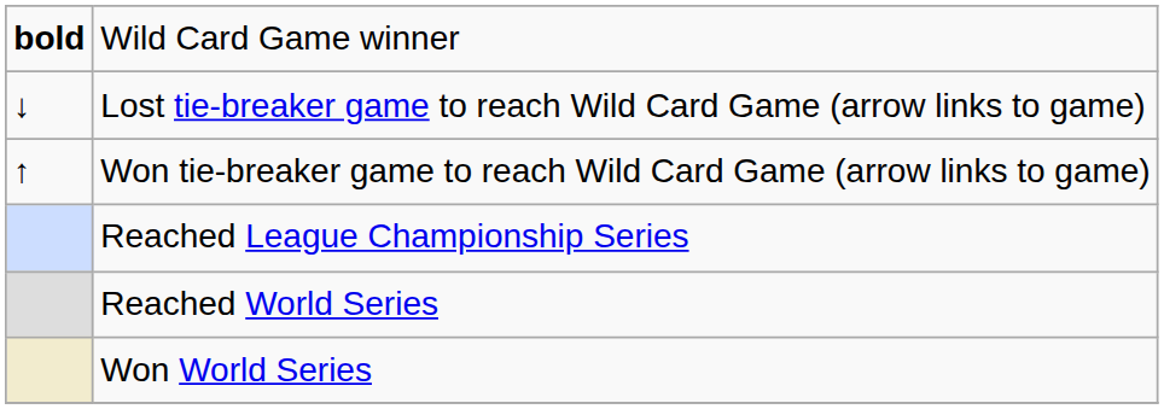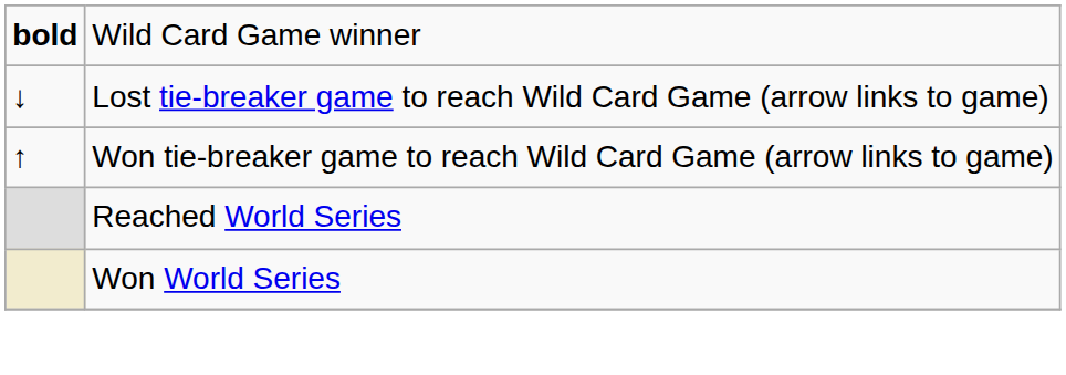 <table class="wikitable sortable" style="font-size:1.00em; line-height:1.5em;">
 <tr>
 <td><strong>bold</strong></td>
 <td>Wild Card Game winner</td>
 </tr>
 <tr>
 <td>↓</td>
 <td>Lost <a href='#'>tie-breaker game</a> to reach Wild Card Game (arrow links to game)</td>
 </tr>
 <tr>
 <td>↑</td>
 <td>Won tie-breaker game to reach Wild Card Game (arrow links to game)</td>
 </tr>
 <tr>
-<td bgcolor="#ccddff"></td>
-<td>Reached <a href='#'>League Championship Series</a></td>
-</tr>
-<tr>
 <td bgcolor="#dddddd"></td>
 <td>Reached <a href='#'>World Series</a></td>
 </tr>
 <tr>
 <td bgcolor="#f2ecce"></td>
 <td>Won <a href='#'>World Series</a></td>
 </tr>
 <tr>
 </tr>
 </table>
